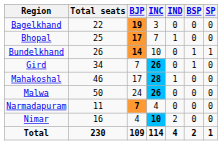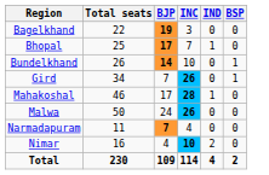 <table class="wikitable sortable" style="text-align:center;">
 <tr bgcolor="#cccccc">
 <th>Region</th>
 <th>Total seats</th>
 <th><a href='#'>BJP</a></th>
 <th><a href='#'>INC</a></th>
 <th><a href='#'>IND</a></th>
 <th><a href='#'>BSP</a></th>
-<th><a href='#'>SP</a></th>
 </tr>
 <tr>
 <td><a href='#'>Bagelkhand</a></td>
 <td>22</td>
 <td bgcolor=#ff9933><span><strong>19</strong></span></td>
 <td>3</td>
-<td>0</td>
 <td>0</td>
 <td>0</td>
 </tr>
 <tr>
 <td><a href='#'>Bhopal</a></td>
 <td>25</td>
 <td bgcolor=#ff9933><span><strong>17</strong></span></td>
 <td>7</td>
 <td>1</td>
 <td>0</td>
-<td>0</td>
 </tr>
 <tr>
 <td><a href='#'>Bundelkhand</a></td>
 <td>26</td>
 <td bgcolor=#ff9933><span><strong>14</strong></span></td>
 <td>10</td>
 <td>0</td>
-<td>1</td>
 <td>1</td>
 </tr>
 <tr>
 <td><a href='#'>Gird</a></td>
 <td>34</td>
 <td>7</td>
 <td bgcolor=#00BFFF><span><strong>26</strong></span></td>
 <td>0</td>
 <td>1</td>
-<td>0</td>
 </tr>
 <tr>
 <td><a href='#'>Mahakoshal</a></td>
 <td>46</td>
 <td>17</td>
 <td bgcolor=#00BFFF><span><strong>28</strong></span></td>
 <td>1</td>
 <td>0</td>
-<td>0</td>
 </tr>
 <tr>
 <td><a href='#'>Malwa</a></td>
 <td>50</td>
 <td>24</td>
 <td bgcolor=#00BFFF><span><strong>26</strong></span></td>
-<td>0</td>
 <td>0</td>
 <td>0</td>
 </tr>
 <tr>
 <td><a href='#'>Narmadapuram</a></td>
 <td>11</td>
 <td bgcolor=#ff9933><span><strong>7</strong></span></td>
 <td>4</td>
 <td>0</td>
 <td>0</td>
-<td>0</td>
 </tr>
 <tr>
 <td><a href='#'>Nimar</a></td>
 <td>16</td>
 <td>4</td>
 <td bgcolor=#00BFFF><span><strong>10</strong></span></td>
 <td>2</td>
-<td>0</td>
 <td>0</td>
 </tr>
 <tr>
 <td><strong>Total</strong></td>
 <td><strong>230</strong></td>
 <td><strong>109</strong></td>
 <td><strong>114</strong></td>
 <td><strong>4</strong></td>
 <td><strong>2</strong></td>
-<td><strong>1</strong></td>
 </tr>
 </table>
